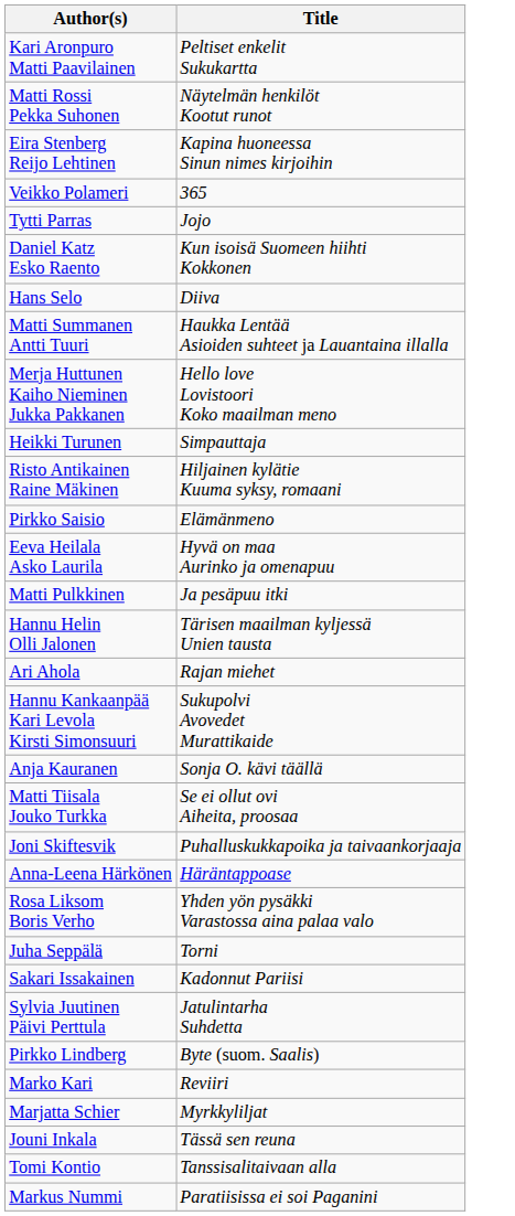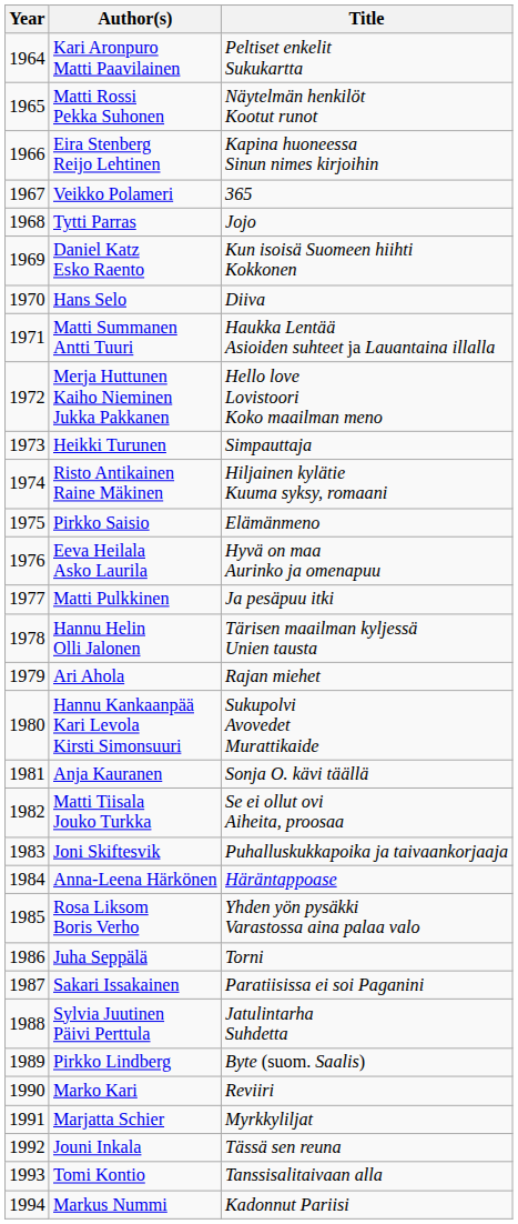 <table class="sortable wikitable" style="text-align:left">
 <tr>
+<th>Year</th>
 <th>Author(s)</th>
 <th>Title</th>
 </tr>
 <tr>
+<td>1964</td>
 <td><a href='#'>Kari Aronpuro</a><br><a href='#'>Matti Paavilainen</a></td>
 <td><em>Peltiset enkelit</em><br><em>Sukukartta</em></td>
 </tr>
 <tr>
+<td>1965</td>
 <td><a href='#'>Matti Rossi</a><br><a href='#'>Pekka Suhonen</a></td>
 <td><em>Näytelmän henkilöt</em><br><em>Kootut runot</em></td>
 </tr>
 <tr>
+<td>1966</td>
 <td><a href='#'>Eira Stenberg</a><br><a href='#'>Reijo Lehtinen</a></td>
 <td><em>Kapina huoneessa</em><br><em>Sinun nimes kirjoihin</em></td>
 </tr>
 <tr>
+<td>1967</td>
 <td><a href='#'>Veikko Polameri</a></td>
 <td><em>365</em></td>
 </tr>
 <tr>
+<td>1968</td>
 <td><a href='#'>Tytti Parras</a></td>
 <td><em>Jojo</em></td>
 </tr>
 <tr>
+<td>1969</td>
 <td><a href='#'>Daniel Katz</a><br><a href='#'>Esko Raento</a></td>
 <td><em>Kun isoisä Suomeen hiihti</em><br><em>Kokkonen</em></td>
 </tr>
 <tr>
+<td>1970</td>
 <td><a href='#'>Hans Selo</a></td>
 <td><em>Diiva</em></td>
 </tr>
 <tr>
+<td>1971</td>
 <td><a href='#'>Matti Summanen</a><br><a href='#'>Antti Tuuri</a></td>
 <td><em>Haukka Lentää</em><br><em>Asioiden suhteet</em> ja <em>Lauantaina illalla</em></td>
 </tr>
 <tr>
+<td>1972</td>
 <td><a href='#'>Merja Huttunen</a><br><a href='#'>Kaiho Nieminen</a><br><a href='#'>Jukka Pakkanen</a></td>
 <td><em>Hello love</em><br><em>Lovistoori</em><br><em>Koko maailman meno</em></td>
 </tr>
 <tr>
+<td>1973</td>
 <td><a href='#'>Heikki Turunen</a></td>
 <td><em>Simpauttaja</em></td>
 </tr>
 <tr>
+<td>1974</td>
 <td><a href='#'>Risto Antikainen</a><br><a href='#'>Raine Mäkinen</a></td>
 <td><em>Hiljainen kylätie</em><br><em>Kuuma syksy, romaani</em></td>
 </tr>
 <tr>
+<td>1975</td>
 <td><a href='#'>Pirkko Saisio</a></td>
 <td><em>Elämänmeno</em></td>
 </tr>
 <tr>
+<td>1976</td>
 <td><a href='#'>Eeva Heilala</a><br><a href='#'>Asko Laurila</a></td>
 <td><em>Hyvä on maa</em><br><em>Aurinko ja omenapuu</em></td>
 </tr>
 <tr>
+<td>1977</td>
 <td><a href='#'>Matti Pulkkinen</a></td>
 <td><em>Ja pesäpuu itki</em></td>
 </tr>
 <tr>
+<td>1978</td>
 <td><a href='#'>Hannu Helin</a><br><a href='#'>Olli Jalonen</a></td>
 <td><em>Tärisen maailman kyljessä</em><br><em>Unien tausta</em></td>
 </tr>
 <tr>
+<td>1979</td>
 <td><a href='#'>Ari Ahola</a></td>
 <td><em>Rajan miehet</em></td>
 </tr>
 <tr>
+<td>1980</td>
 <td><a href='#'>Hannu Kankaanpää</a><br><a href='#'>Kari Levola</a><br><a href='#'>Kirsti Simonsuuri</a></td>
 <td><em>Sukupolvi</em><br><em>Avovedet</em><br><em>Murattikaide</em></td>
 </tr>
 <tr>
+<td>1981</td>
 <td><a href='#'>Anja Kauranen</a></td>
 <td><em>Sonja O. kävi täällä</em></td>
 </tr>
 <tr>
+<td>1982</td>
 <td><a href='#'>Matti Tiisala</a><br><a href='#'>Jouko Turkka</a></td>
 <td><em>Se ei ollut ovi</em><br><em>Aiheita, proosaa</em></td>
 </tr>
 <tr>
+<td>1983</td>
 <td><a href='#'>Joni Skiftesvik</a></td>
 <td><em>Puhalluskukkapoika ja taivaankorjaaja</em></td>
 </tr>
 <tr>
+<td>1984</td>
 <td><a href='#'>Anna-Leena Härkönen</a></td>
 <td><em><a href='#'>Häräntappoase</a></em></td>
 </tr>
 <tr>
+<td>1985</td>
 <td><a href='#'>Rosa Liksom</a><br><a href='#'>Boris Verho</a></td>
 <td><em>Yhden yön pysäkki</em><br><em>Varastossa aina palaa valo</em></td>
 </tr>
 <tr>
+<td>1986</td>
 <td><a href='#'>Juha Seppälä</a></td>
 <td><em>Torni</em></td>
 </tr>
 <tr>
+<td>1987</td>
 <td><a href='#'>Sakari Issakainen</a></td>
-<td><em>Kadonnut Pariisi</em></td>
+<td><em>Paratiisissa ei soi Paganini</em></td>
 </tr>
 <tr>
+<td>1988</td>
 <td><a href='#'>Sylvia Juutinen</a><br><a href='#'>Päivi Perttula</a></td>
 <td><em>Jatulintarha</em><br><em>Suhdetta</em></td>
 </tr>
 <tr>
+<td>1989</td>
 <td><a href='#'>Pirkko Lindberg</a></td>
 <td><em>Byte</em> (suom. <em>Saalis</em>)</td>
 </tr>
 <tr>
+<td>1990</td>
 <td><a href='#'>Marko Kari</a></td>
 <td><em>Reviiri</em></td>
 </tr>
 <tr>
+<td>1991</td>
 <td><a href='#'>Marjatta Schier</a></td>
 <td><em>Myrkkyliljat</em></td>
 </tr>
 <tr>
+<td>1992</td>
 <td><a href='#'>Jouni Inkala</a></td>
 <td><em>Tässä sen reuna</em></td>
 </tr>
 <tr>
+<td>1993</td>
 <td><a href='#'>Tomi Kontio</a></td>
 <td><em>Tanssisalitaivaan alla</em></td>
 </tr>
 <tr>
+<td>1994</td>
 <td><a href='#'>Markus Nummi</a></td>
-<td><em>Paratiisissa ei soi Paganini</em></td>
+<td><em>Kadonnut Pariisi</em></td>
 </tr>
 </table>
